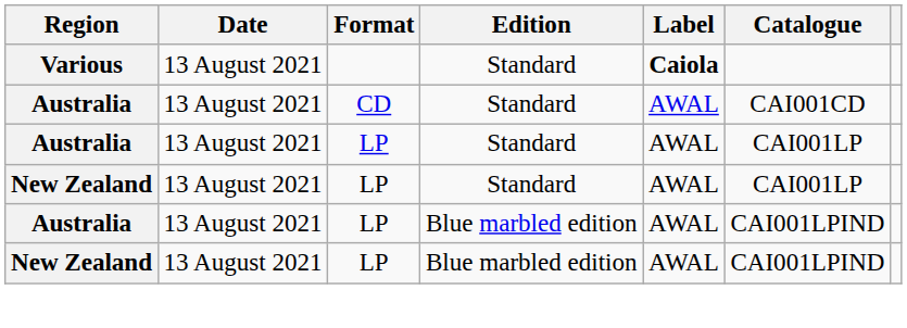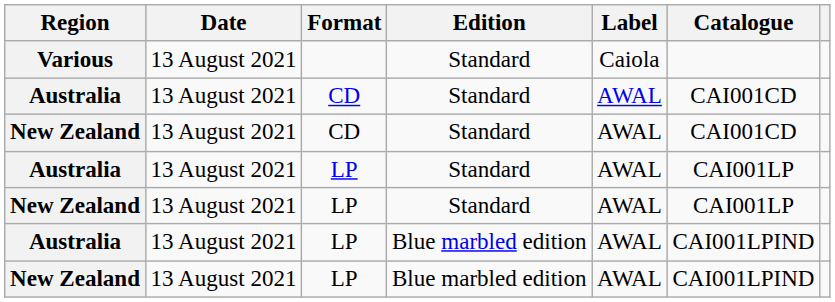 <table class="wikitable plainrowheaders" style="text-align:center;">
 <tr>
 <th scope="col">Region</th>
 <th scope="col">Date</th>
 <th scope="col">Format</th>
 <th scope="col">Edition</th>
 <th scope="col">Label</th>
 <th scope="col">Catalogue</th>
 <th scope="col"></th>
 </tr>
 <tr>
 <th scope="row">Various</th>
 <td>13 August 2021</td>
 <td></td>
 <td>Standard</td>
-<td><strong>Caiola</strong></td>
+<td>Caiola</td>
 <td></td>
 <td></td>
 </tr>
 <tr>
 <th scope="row">Australia</th>
 <td>13 August 2021</td>
 <td><a href='#'>CD</a></td>
 <td>Standard</td>
 <td><a href='#'>AWAL</a></td>
+<td>CAI001CD</td>
+<td></td>
+</tr>
+<tr>
+<th scope="row">New Zealand</th>
+<td>13 August 2021</td>
+<td>CD</td>
+<td>Standard</td>
+<td>AWAL</td>
 <td>CAI001CD</td>
 <td></td>
 </tr>
 <tr>
 <th scope="row">Australia</th>
 <td>13 August 2021</td>
 <td><a href='#'>LP</a></td>
 <td>Standard</td>
 <td>AWAL</td>
 <td>CAI001LP</td>
 <td></td>
 </tr>
 <tr>
 <th scope="row">New Zealand</th>
 <td>13 August 2021</td>
 <td>LP</td>
 <td>Standard</td>
 <td>AWAL</td>
 <td>CAI001LP</td>
 <td></td>
 </tr>
 <tr>
 <th scope="row">Australia</th>
 <td>13 August 2021</td>
 <td>LP</td>
 <td>Blue <a href='#'>marbled</a> edition</td>
 <td>AWAL</td>
 <td>CAI001LPIND</td>
 <td></td>
 </tr>
 <tr>
 <th scope="row">New Zealand</th>
 <td>13 August 2021</td>
 <td>LP</td>
 <td>Blue marbled edition</td>
 <td>AWAL</td>
 <td>CAI001LPIND</td>
 <td></td>
 </tr>
 </table>
